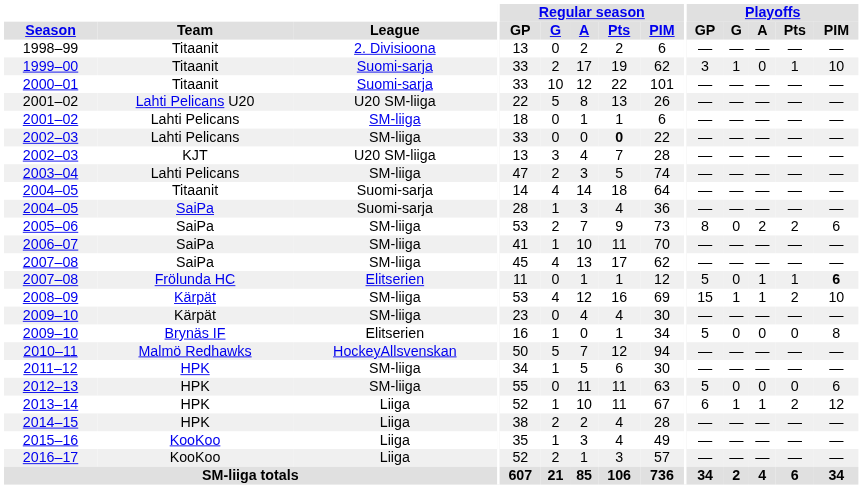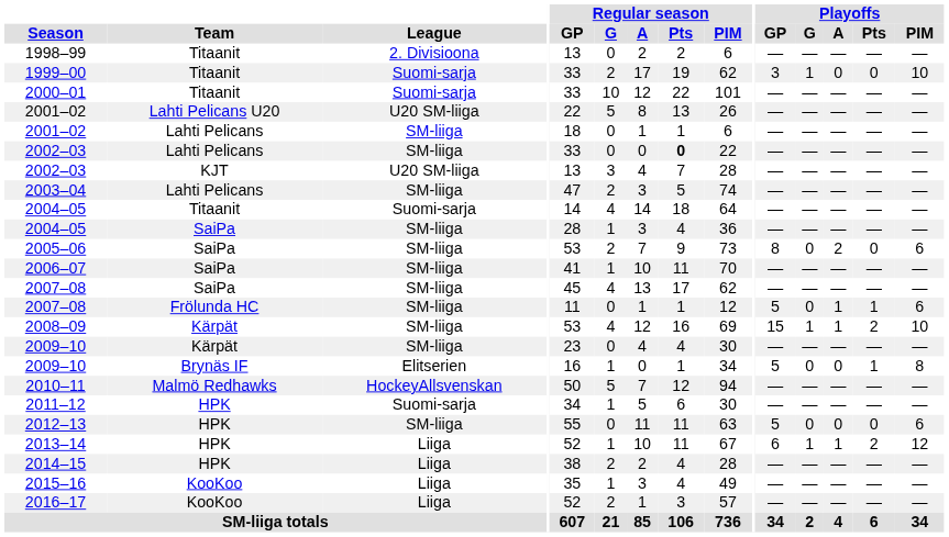 <table border="0" cellpadding="1" cellspacing="0" style="text-align:center; width:60em">
 <tr bgcolor="#e0e0e0">
 <th colspan="3" bgcolor="#ffffff"></th>
 <th rowspan="99" bgcolor="#ffffff"></th>
 <th colspan="5"><a href='#'>Regular season</a></th>
 <th rowspan="99" bgcolor="#ffffff"></th>
 <th colspan="5"><a href='#'>Playoffs</a></th>
 </tr>
 <tr bgcolor="#e0e0e0">
 <th><a href='#'>Season</a></th>
 <th>Team</th>
 <th>League</th>
 <th>GP</th>
 <th><a href='#'>G</a></th>
 <th><a href='#'>A</a></th>
 <th><a href='#'>Pts</a></th>
 <th><a href='#'>PIM</a></th>
 <th>GP</th>
 <th>G</th>
 <th>A</th>
 <th>Pts</th>
 <th>PIM</th>
 </tr>
 <tr>
 <td>1998–99</td>
 <td>Titaanit</td>
 <td><a href='#'>2. Divisioona</a></td>
 <td>13</td>
 <td>0</td>
 <td>2</td>
 <td>2</td>
 <td>6</td>
 <td>—</td>
 <td>—</td>
 <td>—</td>
 <td>—</td>
 <td>—</td>
 </tr>
 <tr bgcolor="#f0f0f0">
 <td><a href='#'>1999–00</a></td>
 <td>Titaanit</td>
 <td><a href='#'>Suomi-sarja</a></td>
 <td>33</td>
 <td>2</td>
 <td>17</td>
 <td>19</td>
 <td>62</td>
 <td>3</td>
 <td>1</td>
 <td>0</td>
-<td>1</td>
+<td>0</td>
 <td>10</td>
 </tr>
 <tr>
 <td><a href='#'>2000–01</a></td>
 <td>Titaanit</td>
 <td><a href='#'>Suomi-sarja</a></td>
 <td>33</td>
 <td>10</td>
 <td>12</td>
 <td>22</td>
 <td>101</td>
 <td>—</td>
 <td>—</td>
 <td>—</td>
 <td>—</td>
 <td>—</td>
 </tr>
 <tr bgcolor="#f0f0f0">
 <td>2001–02</td>
 <td><a href='#'>Lahti Pelicans</a> U20</td>
 <td>U20 SM-liiga</td>
 <td>22</td>
 <td>5</td>
 <td>8</td>
 <td>13</td>
 <td>26</td>
 <td>—</td>
 <td>—</td>
 <td>—</td>
 <td>—</td>
 <td>—</td>
 </tr>
 <tr>
 <td><a href='#'>2001–02</a></td>
 <td>Lahti Pelicans</td>
 <td><a href='#'>SM-liiga</a></td>
 <td>18</td>
 <td>0</td>
 <td>1</td>
 <td>1</td>
 <td>6</td>
 <td>—</td>
 <td>—</td>
 <td>—</td>
 <td>—</td>
 <td>—</td>
 </tr>
 <tr bgcolor="#f0f0f0">
 <td><a href='#'>2002–03</a></td>
 <td>Lahti Pelicans</td>
 <td>SM-liiga</td>
 <td>33</td>
 <td>0</td>
 <td>0</td>
 <td><strong>0</strong></td>
 <td>22</td>
 <td>—</td>
 <td>—</td>
 <td>—</td>
 <td>—</td>
 <td>—</td>
 </tr>
 <tr>
 <td><a href='#'>2002–03</a></td>
 <td>KJT</td>
 <td>U20 SM-liiga</td>
 <td>13</td>
 <td>3</td>
 <td>4</td>
 <td>7</td>
 <td>28</td>
 <td>—</td>
 <td>—</td>
 <td>—</td>
 <td>—</td>
 <td>—</td>
 </tr>
 <tr bgcolor="#f0f0f0">
 <td><a href='#'>2003–04</a></td>
 <td>Lahti Pelicans</td>
 <td>SM-liiga</td>
 <td>47</td>
 <td>2</td>
 <td>3</td>
 <td>5</td>
 <td>74</td>
 <td>—</td>
 <td>—</td>
 <td>—</td>
 <td>—</td>
 <td>—</td>
 </tr>
 <tr>
 <td><a href='#'>2004–05</a></td>
 <td>Titaanit</td>
 <td>Suomi-sarja</td>
 <td>14</td>
 <td>4</td>
 <td>14</td>
 <td>18</td>
 <td>64</td>
 <td>—</td>
 <td>—</td>
 <td>—</td>
 <td>—</td>
 <td>—</td>
 </tr>
 <tr bgcolor="#f0f0f0">
 <td><a href='#'>2004–05</a></td>
 <td><a href='#'>SaiPa</a></td>
-<td>Suomi-sarja</td>
+<td>SM-liiga</td>
 <td>28</td>
 <td>1</td>
 <td>3</td>
 <td>4</td>
 <td>36</td>
 <td>—</td>
 <td>—</td>
 <td>—</td>
 <td>—</td>
 <td>—</td>
 </tr>
 <tr>
 <td><a href='#'>2005–06</a></td>
 <td>SaiPa</td>
 <td>SM-liiga</td>
 <td>53</td>
 <td>2</td>
 <td>7</td>
 <td>9</td>
 <td>73</td>
 <td>8</td>
 <td>0</td>
 <td>2</td>
-<td>2</td>
+<td>0</td>
 <td>6</td>
 </tr>
 <tr bgcolor="#f0f0f0">
 <td><a href='#'>2006–07</a></td>
 <td>SaiPa</td>
 <td>SM-liiga</td>
 <td>41</td>
 <td>1</td>
 <td>10</td>
 <td>11</td>
 <td>70</td>
 <td>—</td>
 <td>—</td>
 <td>—</td>
 <td>—</td>
 <td>—</td>
 </tr>
 <tr>
 <td><a href='#'>2007–08</a></td>
 <td>SaiPa</td>
 <td>SM-liiga</td>
 <td>45</td>
 <td>4</td>
 <td>13</td>
 <td>17</td>
 <td>62</td>
 <td>—</td>
 <td>—</td>
 <td>—</td>
 <td>—</td>
 <td>—</td>
 </tr>
 <tr bgcolor="#f0f0f0">
 <td><a href='#'>2007–08</a></td>
 <td><a href='#'>Frölunda HC</a></td>
-<td><a href='#'>Elitserien</a></td>
+<td>SM-liiga</td>
 <td>11</td>
 <td>0</td>
 <td>1</td>
 <td>1</td>
 <td>12</td>
 <td>5</td>
 <td>0</td>
 <td>1</td>
 <td>1</td>
-<td><strong>6</strong></td>
+<td>6</td>
 </tr>
 <tr>
 <td><a href='#'>2008–09</a></td>
 <td><a href='#'>Kärpät</a></td>
 <td>SM-liiga</td>
 <td>53</td>
 <td>4</td>
 <td>12</td>
 <td>16</td>
 <td>69</td>
 <td>15</td>
 <td>1</td>
 <td>1</td>
 <td>2</td>
 <td>10</td>
 </tr>
 <tr bgcolor="#f0f0f0">
 <td><a href='#'>2009–10</a></td>
 <td>Kärpät</td>
 <td>SM-liiga</td>
 <td>23</td>
 <td>0</td>
 <td>4</td>
 <td>4</td>
 <td>30</td>
 <td>—</td>
 <td>—</td>
 <td>—</td>
 <td>—</td>
 <td>—</td>
 </tr>
 <tr>
 <td><a href='#'>2009–10</a></td>
 <td><a href='#'>Brynäs IF</a></td>
 <td>Elitserien</td>
 <td>16</td>
 <td>1</td>
 <td>0</td>
 <td>1</td>
 <td>34</td>
 <td>5</td>
 <td>0</td>
 <td>0</td>
-<td>0</td>
+<td>1</td>
 <td>8</td>
 </tr>
 <tr bgcolor="#f0f0f0">
 <td><a href='#'>2010–11</a></td>
 <td><a href='#'>Malmö Redhawks</a></td>
 <td><a href='#'>HockeyAllsvenskan</a></td>
 <td>50</td>
 <td>5</td>
 <td>7</td>
 <td>12</td>
 <td>94</td>
 <td>—</td>
 <td>—</td>
 <td>—</td>
 <td>—</td>
 <td>—</td>
 </tr>
 <tr>
 <td><a href='#'>2011–12</a></td>
 <td><a href='#'>HPK</a></td>
-<td>SM-liiga</td>
+<td>Suomi-sarja</td>
 <td>34</td>
 <td>1</td>
 <td>5</td>
 <td>6</td>
 <td>30</td>
 <td>—</td>
 <td>—</td>
 <td>—</td>
 <td>—</td>
 <td>—</td>
 </tr>
 <tr bgcolor="#f0f0f0">
 <td><a href='#'>2012–13</a></td>
 <td>HPK</td>
 <td>SM-liiga</td>
 <td>55</td>
 <td>0</td>
 <td>11</td>
 <td>11</td>
 <td>63</td>
 <td>5</td>
 <td>0</td>
 <td>0</td>
 <td>0</td>
 <td>6</td>
 </tr>
 <tr>
 <td><a href='#'>2013–14</a></td>
 <td>HPK</td>
 <td>Liiga</td>
 <td>52</td>
 <td>1</td>
 <td>10</td>
 <td>11</td>
 <td>67</td>
 <td>6</td>
 <td>1</td>
 <td>1</td>
 <td>2</td>
 <td>12</td>
 </tr>
 <tr bgcolor="#f0f0f0">
 <td><a href='#'>2014–15</a></td>
 <td>HPK</td>
 <td>Liiga</td>
 <td>38</td>
 <td>2</td>
 <td>2</td>
 <td>4</td>
 <td>28</td>
 <td>—</td>
 <td>—</td>
 <td>—</td>
 <td>—</td>
 <td>—</td>
 </tr>
 <tr>
 <td><a href='#'>2015–16</a></td>
 <td><a href='#'>KooKoo</a></td>
 <td>Liiga</td>
 <td>35</td>
 <td>1</td>
 <td>3</td>
 <td>4</td>
 <td>49</td>
 <td>—</td>
 <td>—</td>
 <td>—</td>
 <td>—</td>
 <td>—</td>
 </tr>
 <tr bgcolor="#f0f0f0">
 <td><a href='#'>2016–17</a></td>
 <td>KooKoo</td>
 <td>Liiga</td>
 <td>52</td>
 <td>2</td>
 <td>1</td>
 <td>3</td>
 <td>57</td>
 <td>—</td>
 <td>—</td>
 <td>—</td>
 <td>—</td>
 <td>—</td>
 </tr>
 <tr>
 </tr>
 <tr ALIGN="center" bgcolor="#e0e0e0">
 <th colspan="3">SM-liiga totals</th>
 <th ALIGN="center">607</th>
 <th ALIGN="center">21</th>
 <th ALIGN="center">85</th>
 <th ALIGN="center">106</th>
 <th ALIGN="center">736</th>
 <th ALIGN="center">34</th>
 <th ALIGN="center">2</th>
 <th ALIGN="center">4</th>
 <th ALIGN="center">6</th>
 <th ALIGN="center">34</th>
 </tr>
 </table>
